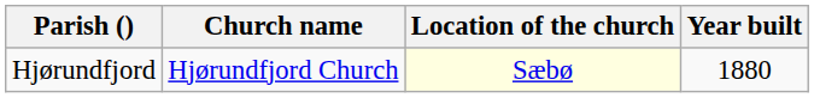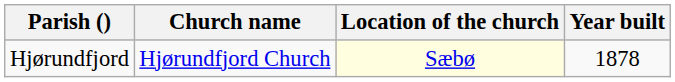 <table class="wikitable" style="text-align:center">
 <tr>
 <th>Parish ()</th>
 <th>Church name</th>
 <th>Location of the church</th>
 <th>Year built</th>
 </tr>
 <tr>
 <td rowspan="1">Hjørundfjord</td>
 <td><a href='#'>Hjørundfjord Church</a></td>
 <td style="background: lightyellow;"><a href='#'>Sæbø</a></td>
-<td>1880</td>
+<td>1878</td>
 </tr>
 </table>
